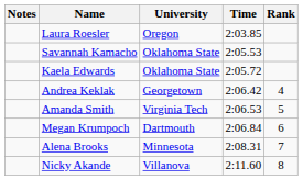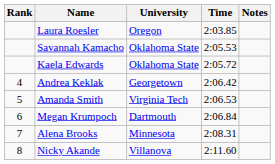 <table class="wikitable sortable" style="text-align:center">
 <tr>
-<th>Notes</th>
+<th>Rank</th>
 <th>Name</th>
 <th>University</th>
 <th>Time</th>
-<th>Rank</th>
+<th>Notes</th>
 </tr>
 <tr>
 <td></td>
 <td align=left><a href='#'>Laura Roesler</a></td>
 <td align=left><a href='#'>Oregon</a></td>
 <td>2:03.85</td>
 <td></td>
 </tr>
 <tr>
 <td></td>
 <td align=left><a href='#'>Savannah Kamacho</a></td>
 <td align=left><a href='#'>Oklahoma State</a></td>
 <td>2:05.53</td>
 <td></td>
 </tr>
 <tr>
 <td></td>
 <td align=left><a href='#'>Kaela Edwards</a></td>
 <td align=left><a href='#'>Oklahoma State</a></td>
 <td>2:05.72</td>
 <td></td>
 </tr>
 <tr>
-<td></td>
+<td>4</td>
 <td align=left><a href='#'>Andrea Keklak</a></td>
 <td align=left><a href='#'>Georgetown</a></td>
 <td>2:06.42</td>
-<td>4</td>
+<td></td>
 </tr>
 <tr>
-<td></td>
+<td>5</td>
 <td align=left><a href='#'>Amanda Smith</a></td>
 <td align=left><a href='#'>Virginia Tech</a></td>
 <td>2:06.53</td>
-<td>5</td>
+<td></td>
 </tr>
 <tr>
-<td></td>
+<td>6</td>
 <td align=left><a href='#'>Megan Krumpoch</a></td>
 <td align=left><a href='#'>Dartmouth</a></td>
 <td>2:06.84</td>
-<td>6</td>
+<td></td>
 </tr>
 <tr>
-<td></td>
+<td>7</td>
 <td align=left><a href='#'>Alena Brooks</a></td>
 <td align=left><a href='#'>Minnesota</a></td>
 <td>2:08.31</td>
-<td>7</td>
+<td></td>
 </tr>
 <tr>
-<td></td>
+<td>8</td>
 <td align=left><a href='#'>Nicky Akande</a></td>
 <td align=left><a href='#'>Villanova</a></td>
 <td>2:11.60</td>
-<td>8</td>
+<td></td>
 </tr>
 </table>
